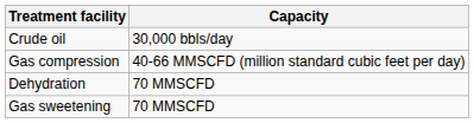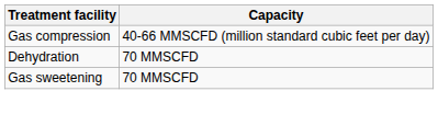 <table class="wikitable">
 <tr>
 <th>Treatment facility</th>
 <th>Capacity</th>
-</tr>
-<tr>
-<td>Crude oil</td>
-<td>30,000 bbls/day</td>
 </tr>
 <tr>
 <td>Gas compression</td>
 <td>40-66 MMSCFD (million standard  cubic feet per day)</td>
 </tr>
 <tr>
 <td>Dehydration</td>
 <td>70 MMSCFD</td>
 </tr>
 <tr>
 <td>Gas sweetening</td>
 <td>70 MMSCFD</td>
 </tr>
 </table>
